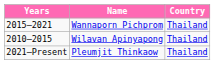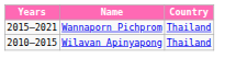 <table class="wikitable">
 <tr>
 <th style="color:#FFFFFF; background:#FF69B4;">Years</th>
 <th style="color:#FFFFFF; background:#FF69B4;">Name</th>
 <th style="color:#FFFFFF; background:#FF69B4;">Country</th>
 </tr>
 <tr style="text-align:left;">
 <td>2015–2021</td>
 <td><a href='#'>Wannaporn Pichprom</a></td>
 <td> <a href='#'>Thailand</a></td>
 </tr>
 <tr style="text-align:left;">
 <td>2010–2015</td>
 <td><a href='#'>Wilavan Apinyapong</a></td>
 <td> <a href='#'>Thailand</a></td>
 </tr>
-<tr style="text-align:left;">
-<td>2021–Present</td>
-<td><a href='#'>Pleumjit Thinkaow</a></td>
-<td> <a href='#'>Thailand</a></td>
-</tr>
 </table>
